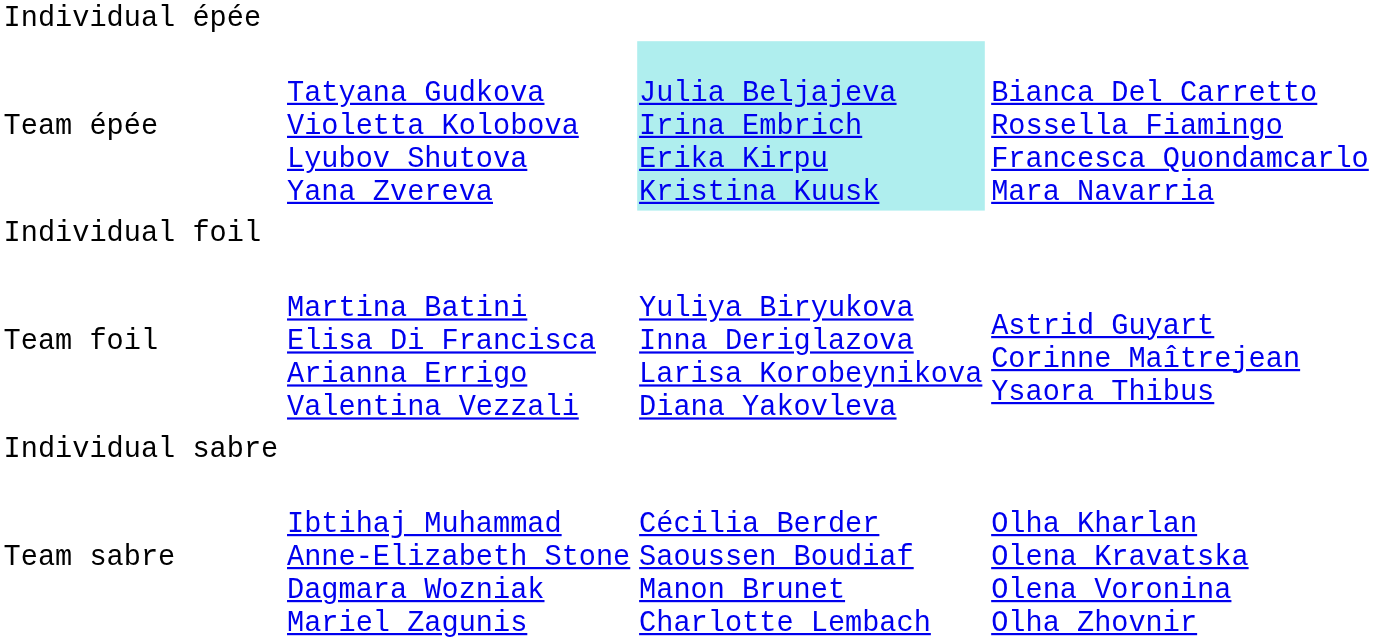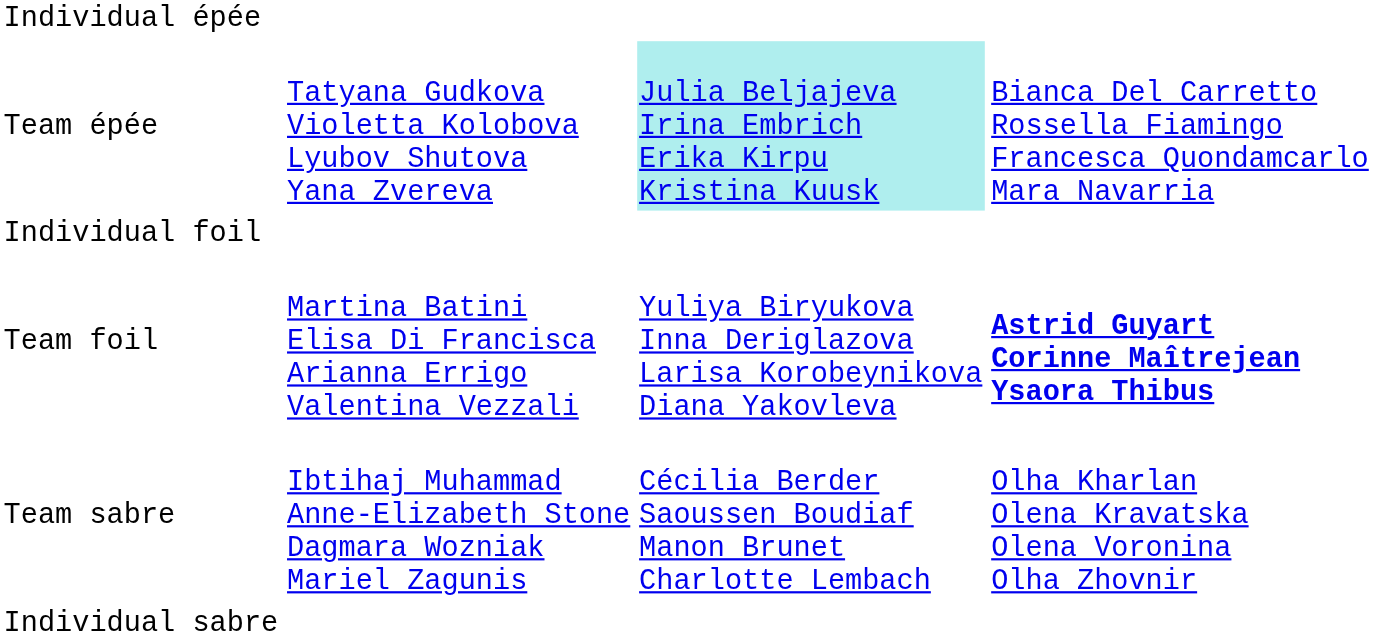 <table>
 <tr>
 <td>Individual épée<br></td>
 <td></td>
 <td></td>
 <td><br></td>
 </tr>
 <tr>
 <td>Team épée<br></td>
 <td><br><a href='#'>Tatyana Gudkova</a><br><a href='#'>Violetta Kolobova</a><br><a href='#'>Lyubov Shutova</a><br><a href='#'>Yana Zvereva</a></td>
 <td style="background: paleturquoise;"><br><a href='#'>Julia Beljajeva</a><br><a href='#'>Irina Embrich</a><br><a href='#'>Erika Kirpu</a><br><a href='#'>Kristina Kuusk</a></td>
 <td><br><a href='#'>Bianca Del Carretto</a><br><a href='#'>Rossella Fiamingo</a><br><a href='#'>Francesca Quondamcarlo</a><br><a href='#'>Mara Navarria</a></td>
 </tr>
 <tr>
 <td>Individual foil<br></td>
 <td></td>
 <td></td>
 <td><br></td>
 </tr>
 <tr>
 <td>Team foil<br></td>
 <td><br><a href='#'>Martina Batini</a><br><a href='#'>Elisa Di Francisca</a><br><a href='#'>Arianna Errigo</a><br><a href='#'>Valentina Vezzali</a></td>
 <td><br><a href='#'>Yuliya Biryukova</a><br><a href='#'>Inna Deriglazova</a><br><a href='#'>Larisa Korobeynikova</a><br><a href='#'>Diana Yakovleva</a></td>
-<td><br><a href='#'>Astrid Guyart</a><br><a href='#'>Corinne Maîtrejean</a><br><a href='#'>Ysaora Thibus</a></td>
+<td><strong><br><a href='#'>Astrid Guyart</a><br><a href='#'>Corinne Maîtrejean</a><br><a href='#'>Ysaora Thibus</a></strong></td>
+</tr>
+<tr>
+<td>Team sabre<br></td>
+<td><br><a href='#'>Ibtihaj Muhammad</a><br><a href='#'>Anne-Elizabeth Stone</a><br><a href='#'>Dagmara Wozniak</a><br><a href='#'>Mariel Zagunis</a></td>
+<td><br><a href='#'>Cécilia Berder</a><br><a href='#'>Saoussen Boudiaf</a><br><a href='#'>Manon Brunet</a><br><a href='#'>Charlotte Lembach</a></td>
+<td><br><a href='#'>Olha Kharlan</a><br><a href='#'>Olena Kravatska</a><br><a href='#'>Olena Voronina</a><br><a href='#'>Olha Zhovnir</a></td>
 </tr>
 <tr>
 <td>Individual sabre<br></td>
 <td></td>
 <td></td>
 <td><br></td>
 </tr>
-<tr>
-<td>Team sabre<br></td>
-<td><br><a href='#'>Ibtihaj Muhammad</a><br><a href='#'>Anne-Elizabeth Stone</a><br><a href='#'>Dagmara Wozniak</a><br><a href='#'>Mariel Zagunis</a></td>
-<td><br><a href='#'>Cécilia Berder</a><br><a href='#'>Saoussen Boudiaf</a><br><a href='#'>Manon Brunet</a><br><a href='#'>Charlotte Lembach</a></td>
-<td><br><a href='#'>Olha Kharlan</a><br><a href='#'>Olena Kravatska</a><br><a href='#'>Olena Voronina</a><br><a href='#'>Olha Zhovnir</a></td>
-</tr>
 </table>
